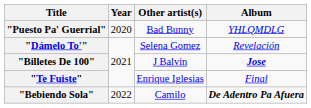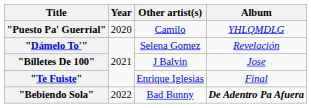 <table class="wikitable plainrowheaders" style="text-align:center;">
 <tr>
 <th scope="col">Title</th>
 <th scope="col">Year</th>
 <th scope="col">Other artist(s)</th>
 <th scope="col">Album</th>
 </tr>
 <tr>
 <th scope="row">"Puesto Pa' Guerrial"</th>
 <td rowspan=1>2020</td>
-<td><a href='#'>Bad Bunny</a></td>
+<td><a href='#'>Camilo</a></td>
 <td><em><a href='#'>YHLQMDLG</a></em></td>
 </tr>
 <tr>
 <th scope="row">"<a href='#'>Dámelo To'</a>"</th>
 <td rowspan=3>2021</td>
 <td><a href='#'>Selena Gomez</a></td>
 <td><em><a href='#'>Revelación</a></em></td>
 </tr>
 <tr>
 <th scope="row">"Billetes De 100"</th>
 <td><a href='#'>J Balvin</a></td>
-<td><strong><em><a href='#'>Jose</a></em></strong></td>
+<td><em><a href='#'>Jose</a></em></td>
 </tr>
 <tr>
 <th scope="row">"<a href='#'>Te Fuiste</a>"</th>
 <td><a href='#'>Enrique Iglesias</a></td>
 <td><em><a href='#'>Final</a></em></td>
 </tr>
 <tr>
 <th scope="row">"Bebiendo Sola"</th>
 <td rowspan=1>2022</td>
-<td><a href='#'>Camilo</a></td>
+<td><a href='#'>Bad Bunny</a></td>
 <td><strong><em>De Adentro Pa Afuera</em></strong></td>
 </tr>
 </table>
